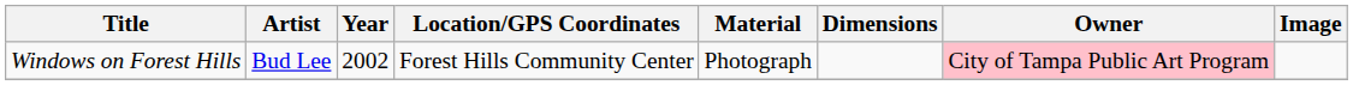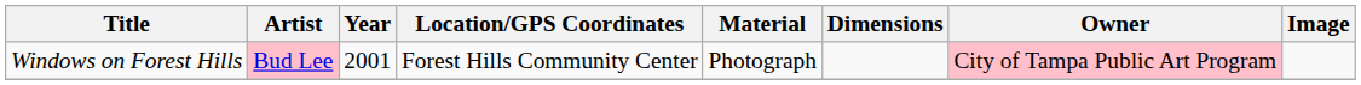 <table class="wikitable sortable">
 <tr>
 <th>Title</th>
 <th>Artist</th>
 <th>Year</th>
 <th>Location/GPS Coordinates</th>
 <th>Material</th>
 <th>Dimensions</th>
 <th>Owner</th>
 <th>Image</th>
 </tr>
 <tr>
 <td><em>Windows on Forest Hills</em></td>
-<td><a href='#'>Bud Lee</a></td>
-<td>2002</td>
+<td style="background: pink;"><a href='#'>Bud Lee</a></td>
+<td>2001</td>
 <td>Forest Hills Community Center</td>
 <td>Photograph</td>
 <td></td>
 <td style="background: pink;">City of Tampa Public Art Program</td>
 <td></td>
 </tr>
 <tr>
 </tr>
 </table>
